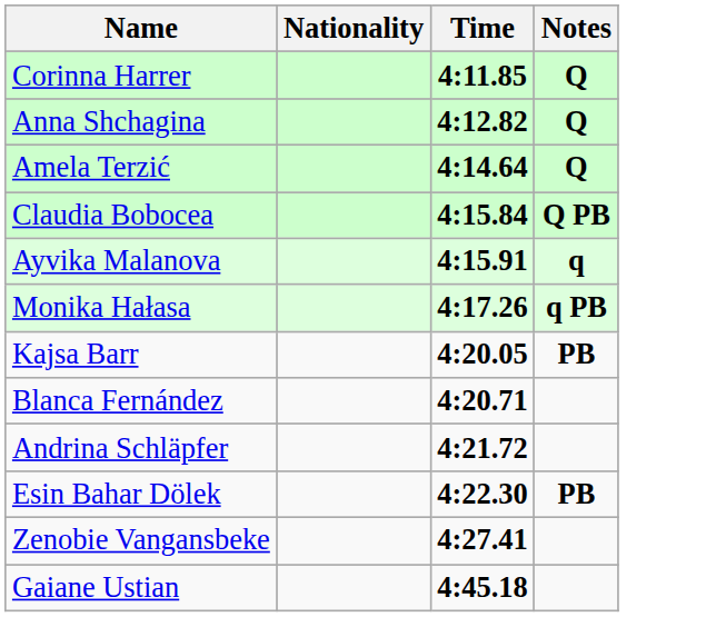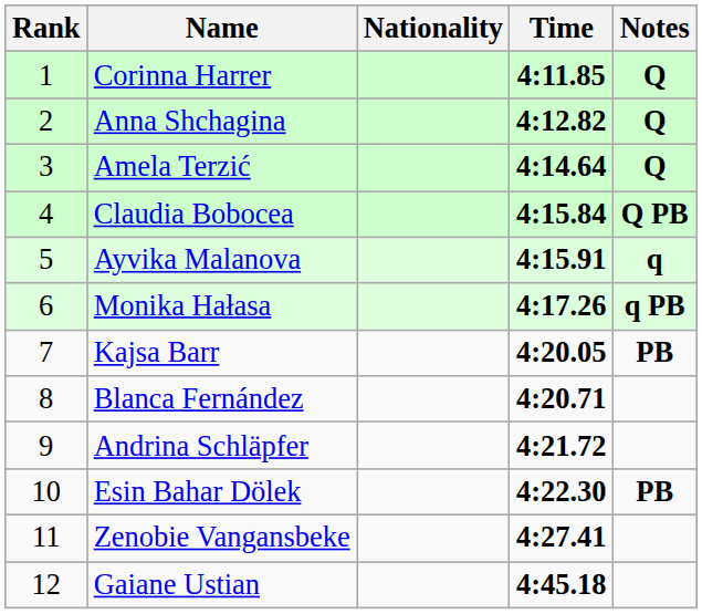 <table class="wikitable sortable" style="text-align:center">
 <tr>
+<th>Rank</th>
 <th>Name</th>
 <th>Nationality</th>
 <th>Time</th>
 <th>Notes</th>
 </tr>
 <tr bgcolor=ccffcc>
+<td>1</td>
 <td align=left><a href='#'>Corinna Harrer</a></td>
 <td align=left></td>
 <td><strong>4:11.85</strong></td>
 <td><strong>Q</strong></td>
 </tr>
 <tr bgcolor=ccffcc>
+<td>2</td>
 <td align=left><a href='#'>Anna Shchagina</a></td>
 <td align=left></td>
 <td><strong>4:12.82</strong></td>
 <td><strong>Q</strong></td>
 </tr>
 <tr bgcolor=ccffcc>
+<td>3</td>
 <td align=left><a href='#'>Amela Terzić</a></td>
 <td align=left></td>
 <td><strong>4:14.64</strong></td>
 <td><strong>Q</strong></td>
 </tr>
 <tr bgcolor=ccffcc>
+<td>4</td>
 <td align=left><a href='#'>Claudia Bobocea</a></td>
 <td align=left></td>
 <td><strong>4:15.84</strong></td>
 <td><strong>Q PB</strong></td>
 </tr>
 <tr bgcolor=ddffdd>
+<td>5</td>
 <td align=left><a href='#'>Ayvika Malanova</a></td>
 <td align=left></td>
 <td><strong>4:15.91</strong></td>
 <td><strong>q</strong></td>
 </tr>
 <tr bgcolor=ddffdd>
+<td>6</td>
 <td align=left><a href='#'>Monika Hałasa</a></td>
 <td align=left></td>
 <td><strong>4:17.26</strong></td>
 <td><strong>q PB</strong></td>
 </tr>
 <tr>
+<td>7</td>
 <td align=left><a href='#'>Kajsa Barr</a></td>
 <td align=left></td>
 <td><strong>4:20.05</strong></td>
 <td><strong>PB</strong></td>
 </tr>
 <tr>
+<td>8</td>
 <td align=left><a href='#'>Blanca Fernández</a></td>
 <td align=left></td>
 <td><strong>4:20.71</strong></td>
 <td></td>
 </tr>
 <tr>
+<td>9</td>
 <td align=left><a href='#'>Andrina Schläpfer</a></td>
 <td align=left></td>
 <td><strong>4:21.72</strong></td>
 <td></td>
 </tr>
 <tr>
+<td>10</td>
 <td align=left><a href='#'>Esin Bahar Dölek</a></td>
 <td align=left></td>
 <td><strong>4:22.30</strong></td>
 <td><strong>PB</strong></td>
 </tr>
 <tr>
+<td>11</td>
 <td align=left><a href='#'>Zenobie Vangansbeke</a></td>
 <td align=left></td>
 <td><strong>4:27.41</strong></td>
 <td></td>
 </tr>
 <tr>
+<td>12</td>
 <td align=left><a href='#'>Gaiane Ustian</a></td>
 <td align=left></td>
 <td><strong>4:45.18</strong></td>
 <td></td>
 </tr>
 </table>
